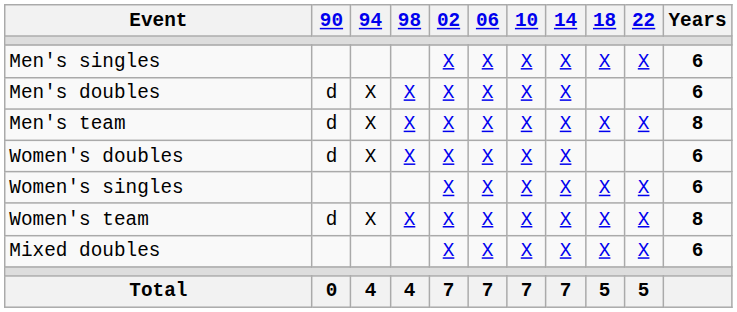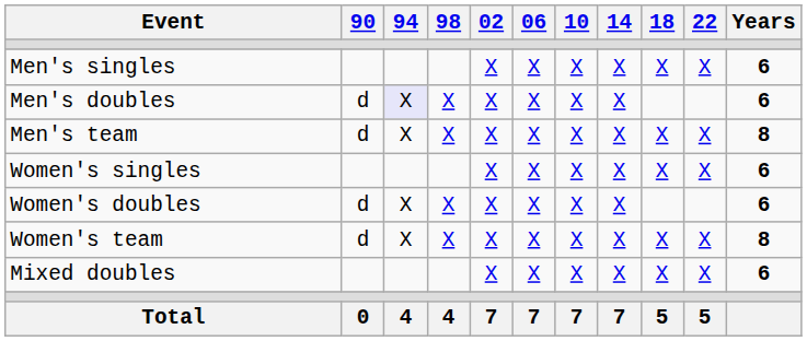 <table class="wikitable" style="text-align:center">
 <tr>
 <th width="200">Event</th>
 <th width=20><a href='#'>90</a></th>
 <th width=20><a href='#'>94</a></th>
 <th width=20><a href='#'>98</a></th>
 <th width=20><a href='#'>02</a></th>
 <th width=20><a href='#'>06</a></th>
 <th width=20><a href='#'>10</a></th>
 <th width=20><a href='#'>14</a></th>
 <th width=20><a href='#'>18</a></th>
 <th width=20><a href='#'>22</a></th>
 <th width=40>Years</th>
 </tr>
 <tr bgcolor=#DDDDDD>
 <td colspan=11></td>
 </tr>
 <tr>
 <td align=left>Men's singles</td>
 <td></td>
 <td></td>
 <td></td>
 <td><a href='#'>X</a></td>
 <td><a href='#'>X</a></td>
 <td><a href='#'>X</a></td>
 <td><a href='#'>X</a></td>
 <td><a href='#'>X</a></td>
 <td><a href='#'>X</a></td>
 <td><strong>6</strong></td>
 </tr>
 <tr>
 <td align=left>Men's doubles</td>
 <td>d</td>
-<td>X</td>
+<td style="background: lavender;">X</td>
 <td><a href='#'>X</a></td>
 <td><a href='#'>X</a></td>
 <td><a href='#'>X</a></td>
 <td><a href='#'>X</a></td>
 <td><a href='#'>X</a></td>
 <td></td>
 <td></td>
 <td><strong>6</strong></td>
 </tr>
 <tr>
 <td align=left>Men's team</td>
 <td>d</td>
 <td>X</td>
 <td><a href='#'>X</a></td>
 <td><a href='#'>X</a></td>
 <td><a href='#'>X</a></td>
 <td><a href='#'>X</a></td>
 <td><a href='#'>X</a></td>
 <td><a href='#'>X</a></td>
 <td><a href='#'>X</a></td>
 <td><strong>8</strong></td>
 </tr>
 <tr>
+<td align=left>Women's singles</td>
+<td></td>
+<td></td>
+<td></td>
+<td><a href='#'>X</a></td>
+<td><a href='#'>X</a></td>
+<td><a href='#'>X</a></td>
+<td><a href='#'>X</a></td>
+<td><a href='#'>X</a></td>
+<td><a href='#'>X</a></td>
+<td><strong>6</strong></td>
+</tr>
+<tr>
 <td align=left>Women's doubles</td>
 <td>d</td>
 <td>X</td>
 <td><a href='#'>X</a></td>
 <td><a href='#'>X</a></td>
 <td><a href='#'>X</a></td>
 <td><a href='#'>X</a></td>
 <td><a href='#'>X</a></td>
 <td></td>
 <td></td>
-<td><strong>6</strong></td>
-</tr>
-<tr>
-<td align=left>Women's singles</td>
-<td></td>
-<td></td>
-<td></td>
-<td><a href='#'>X</a></td>
-<td><a href='#'>X</a></td>
-<td><a href='#'>X</a></td>
-<td><a href='#'>X</a></td>
-<td><a href='#'>X</a></td>
-<td><a href='#'>X</a></td>
 <td><strong>6</strong></td>
 </tr>
 <tr>
 <td align=left>Women's team</td>
 <td>d</td>
 <td>X</td>
 <td><a href='#'>X</a></td>
 <td><a href='#'>X</a></td>
 <td><a href='#'>X</a></td>
 <td><a href='#'>X</a></td>
 <td><a href='#'>X</a></td>
 <td><a href='#'>X</a></td>
 <td><a href='#'>X</a></td>
 <td><strong>8</strong></td>
 </tr>
 <tr>
 <td align=left>Mixed doubles</td>
 <td></td>
 <td></td>
 <td></td>
 <td><a href='#'>X</a></td>
 <td><a href='#'>X</a></td>
 <td><a href='#'>X</a></td>
 <td><a href='#'>X</a></td>
 <td><a href='#'>X</a></td>
 <td><a href='#'>X</a></td>
 <td><strong>6</strong></td>
 </tr>
 <tr bgcolor=#DDDDDD>
 <td colspan=11></td>
 </tr>
 <tr>
 <th>Total</th>
 <th>0</th>
 <th>4</th>
 <th>4</th>
 <th>7</th>
 <th>7</th>
 <th>7</th>
 <th>7</th>
 <th>5</th>
 <th>5</th>
 <th></th>
 </tr>
 </table>
